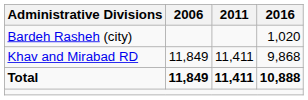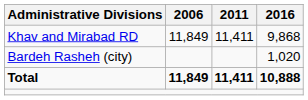 <table class="wikitable">
 <tr>
 <th>Administrative Divisions</th>
 <th>2006</th>
 <th>2011</th>
 <th>2016</th>
 </tr>
 <tr>
+<td><a href='#'>Khav and Mirabad RD</a></td>
+<td style="text-align: right;">11,849</td>
+<td style="text-align: right;">11,411</td>
+<td style="text-align: right;">9,868</td>
+</tr>
+<tr>
 <td><a href='#'>Bardeh Rasheh</a> (city)</td>
 <td style="text-align: right;"></td>
 <td style="text-align: right;"></td>
 <td style="text-align: right;">1,020</td>
-</tr>
-<tr>
-<td><a href='#'>Khav and Mirabad RD</a></td>
-<td style="text-align: right;">11,849</td>
-<td style="text-align: right;">11,411</td>
-<td style="text-align: right;">9,868</td>
 </tr>
 <tr>
 <td><strong>Total</strong></td>
 <td style="text-align: right;"><strong>11,849</strong></td>
 <td style="text-align: right;"><strong>11,411</strong></td>
 <td style="text-align: right;"><strong>10,888</strong></td>
 </tr>
 <tr>
 <td colspan=4></td>
 </tr>
 </table>
